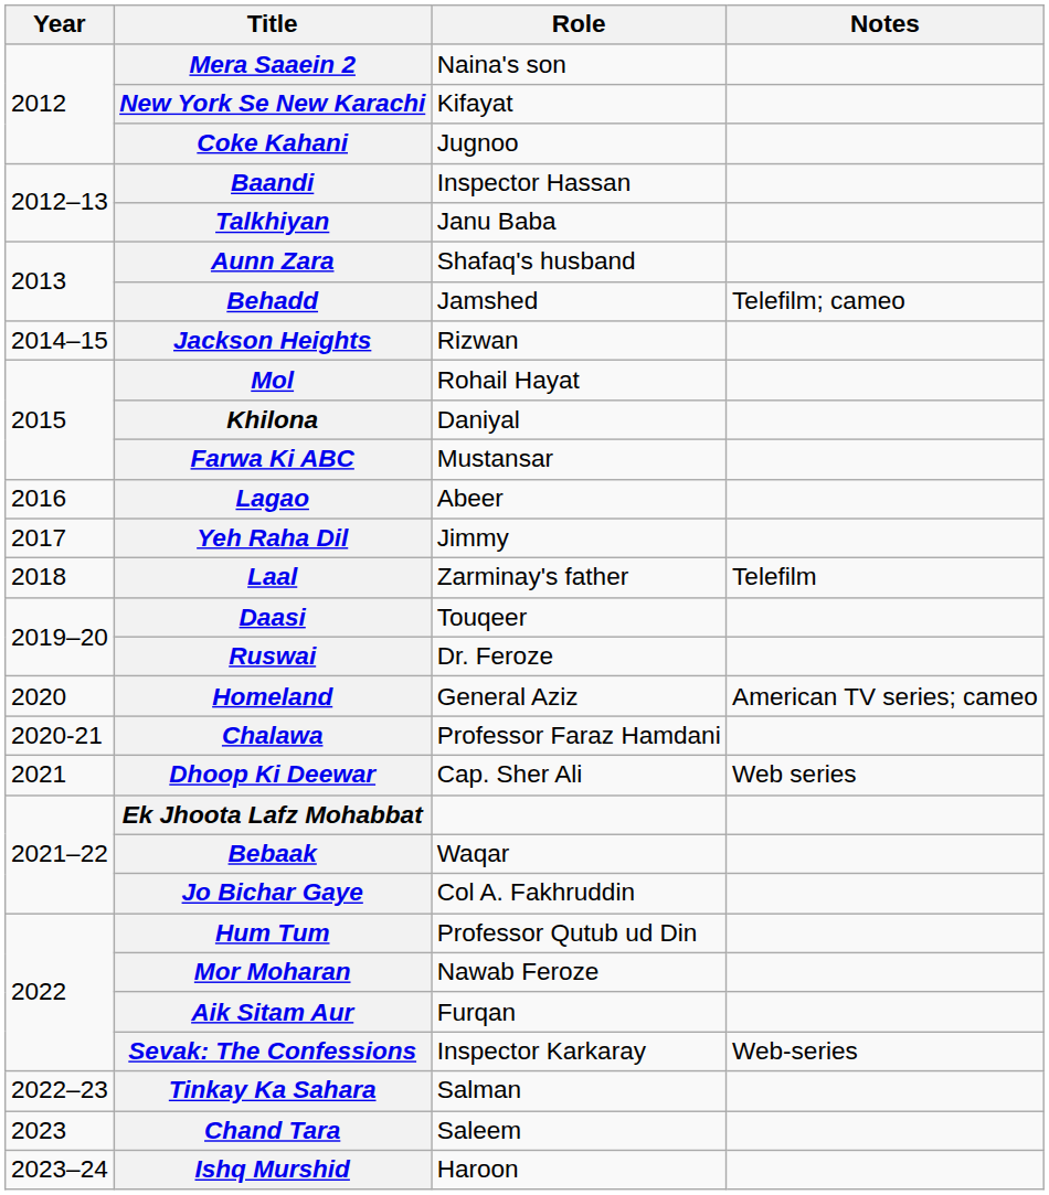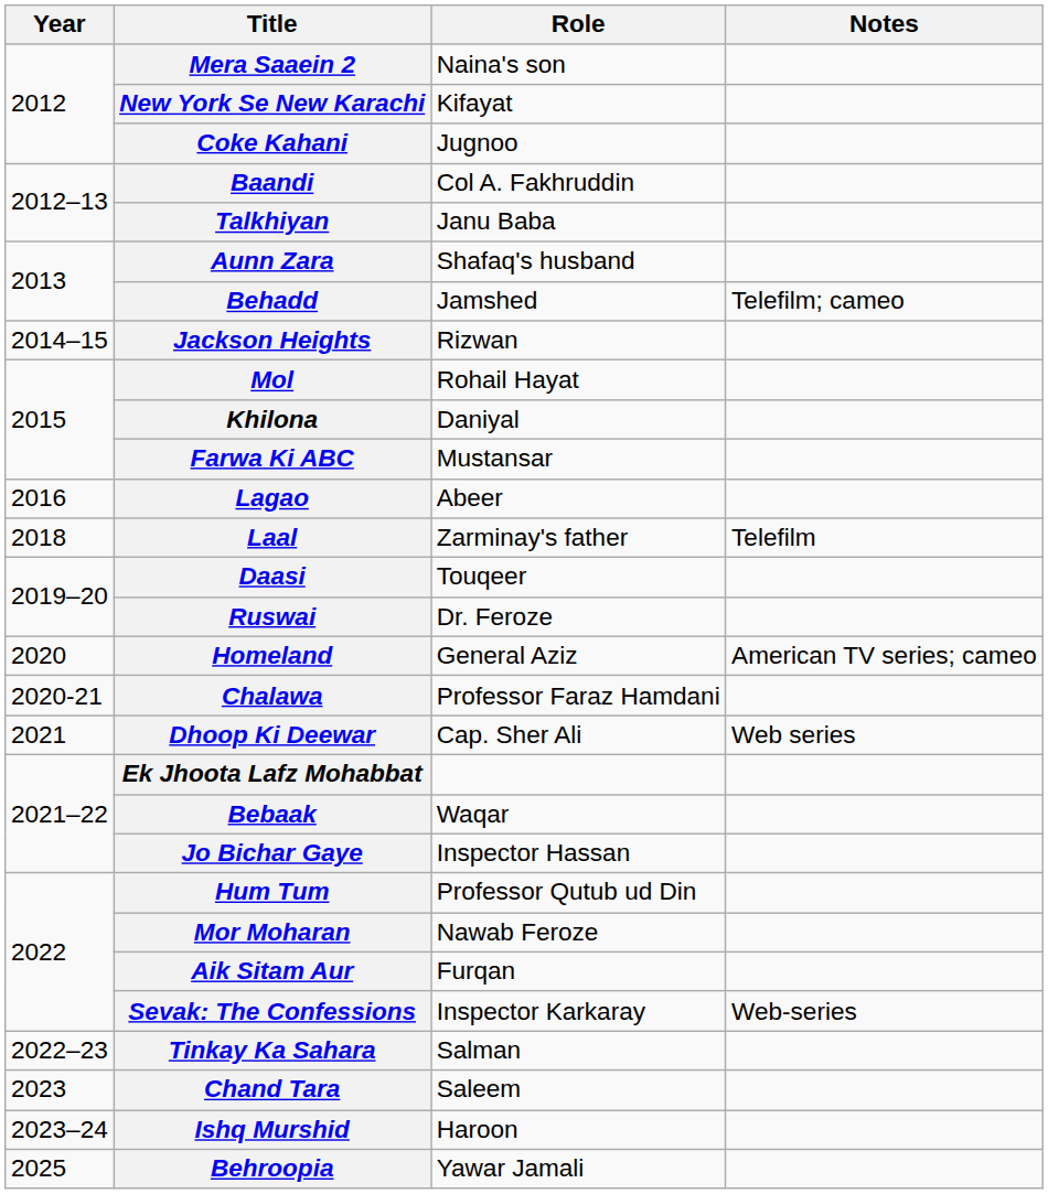 <table class="wikitable sortable plainrowheaders">
 <tr style="text-align:center;">
 <th scope="col">Year</th>
 <th scope="col">Title</th>
 <th scope="col">Role</th>
 <th class="unsortable" scope="col">Notes</th>
 </tr>
 <tr>
 <td rowspan="3">2012</td>
 <th scope="row"><em><a href='#'>Mera Saaein 2</a></em></th>
 <td>Naina's son</td>
 <td></td>
 </tr>
 <tr>
 <th scope="row"><em><a href='#'>New York Se New Karachi</a></em></th>
 <td>Kifayat</td>
 <td></td>
 </tr>
 <tr>
 <th scope="row"><em><a href='#'>Coke Kahani</a></em></th>
 <td>Jugnoo</td>
 <td></td>
 </tr>
 <tr>
 <td rowspan="2">2012–13</td>
 <th scope="row"><em><a href='#'>Baandi</a></em></th>
-<td>Inspector Hassan</td>
+<td>Col A. Fakhruddin</td>
 <td></td>
 </tr>
 <tr>
 <th scope="row"><em><a href='#'>Talkhiyan</a></em></th>
 <td>Janu Baba</td>
 <td></td>
 </tr>
 <tr>
 <td rowspan="2">2013</td>
 <th scope="row"><em><a href='#'>Aunn Zara</a></em></th>
 <td>Shafaq's husband</td>
 <td></td>
 </tr>
 <tr>
 <th scope="row"><em><a href='#'>Behadd</a></em></th>
 <td>Jamshed</td>
 <td>Telefilm; cameo</td>
 </tr>
 <tr>
 <td>2014–15</td>
 <th scope="row"><em><a href='#'>Jackson Heights</a></em></th>
 <td>Rizwan</td>
 <td></td>
 </tr>
 <tr>
 <td rowspan="3">2015</td>
 <th scope="row"><em><a href='#'>Mol</a></em></th>
 <td>Rohail Hayat</td>
 <td></td>
 </tr>
 <tr>
 <th scope="row"><em>Khilona</em></th>
 <td>Daniyal</td>
 <td></td>
 </tr>
 <tr>
 <th scope="row"><em><a href='#'>Farwa Ki ABC</a></em></th>
 <td>Mustansar</td>
 <td></td>
 </tr>
 <tr>
 <td>2016</td>
 <th scope="row"><em><a href='#'>Lagao</a></em></th>
 <td>Abeer</td>
-<td></td>
-</tr>
-<tr>
-<td>2017</td>
-<th scope="row"><em><a href='#'>Yeh Raha Dil</a></em></th>
-<td>Jimmy</td>
 <td></td>
 </tr>
 <tr>
 <td>2018</td>
 <th scope="row"><em><a href='#'>Laal</a></em></th>
 <td>Zarminay's father</td>
 <td>Telefilm</td>
 </tr>
 <tr>
 <td rowspan="2">2019–20</td>
 <th scope="row"><em><a href='#'>Daasi</a></em></th>
 <td>Touqeer</td>
 <td></td>
 </tr>
 <tr>
 <th scope="row"><em><a href='#'>Ruswai</a></em></th>
 <td>Dr. Feroze</td>
 <td></td>
 </tr>
 <tr>
 <td>2020</td>
 <th scope="row"><em><a href='#'>Homeland</a></em></th>
 <td>General Aziz</td>
 <td>American TV series; cameo</td>
 </tr>
 <tr>
 <td>2020-21</td>
 <th scope="row"><a href='#'><em>Chalawa</em></a></th>
 <td>Professor Faraz Hamdani</td>
 <td></td>
 </tr>
 <tr>
 <td>2021</td>
 <th scope="row"><em><a href='#'>Dhoop Ki Deewar</a></em></th>
 <td>Cap. Sher Ali</td>
 <td>Web series</td>
 </tr>
 <tr>
 <td rowspan="3">2021–22</td>
 <th scope="row"><em>Ek Jhoota Lafz Mohabbat</em></th>
 <td></td>
 <td></td>
 </tr>
 <tr>
 <th scope="row"><em><a href='#'>Bebaak</a></em></th>
 <td>Waqar</td>
 <td></td>
 </tr>
 <tr>
 <th scope="row"><em><a href='#'>Jo Bichar Gaye</a></em></th>
-<td>Col A. Fakhruddin</td>
+<td>Inspector Hassan</td>
 <td></td>
 </tr>
 <tr>
 <td rowspan="4">2022</td>
 <th scope="row"><em><a href='#'>Hum Tum</a></em></th>
 <td>Professor Qutub ud Din</td>
 <td></td>
 </tr>
 <tr>
 <th scope="row"><em><a href='#'>Mor Moharan</a></em></th>
 <td>Nawab Feroze</td>
 <td></td>
 </tr>
 <tr>
 <th scope="row"><em><a href='#'>Aik Sitam Aur</a></em></th>
 <td>Furqan</td>
 <td></td>
 </tr>
 <tr>
 <th scope="row"><em><a href='#'>Sevak: The Confessions</a></em></th>
 <td>Inspector Karkaray</td>
 <td>Web-series</td>
 </tr>
 <tr>
 <td>2022–23</td>
 <th scope="row"><em><a href='#'>Tinkay Ka Sahara</a></em></th>
 <td>Salman</td>
 <td></td>
 </tr>
 <tr>
 <td>2023</td>
 <th scope="row"><em><a href='#'>Chand Tara</a></em></th>
 <td>Saleem</td>
 <td></td>
 </tr>
 <tr>
 <td>2023–24</td>
 <th scope="row"><em><a href='#'>Ishq Murshid</a></em></th>
 <td>Haroon</td>
 <td></td>
 </tr>
+<tr>
+<td>2025</td>
+<th scope="row"><em><a href='#'>Behroopia</a></em></th>
+<td>Yawar Jamali</td>
+<td></td>
+</tr>
 </table>
